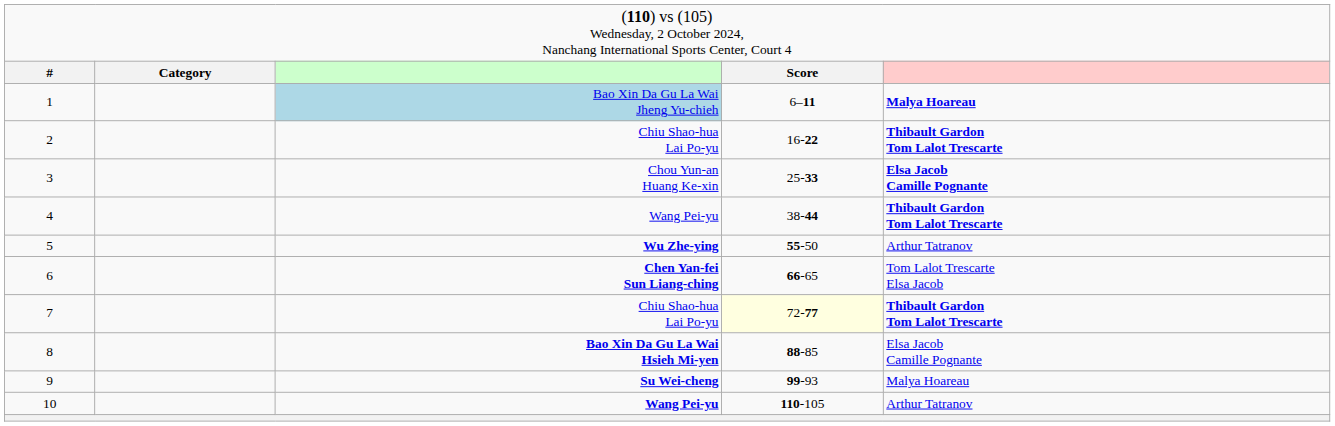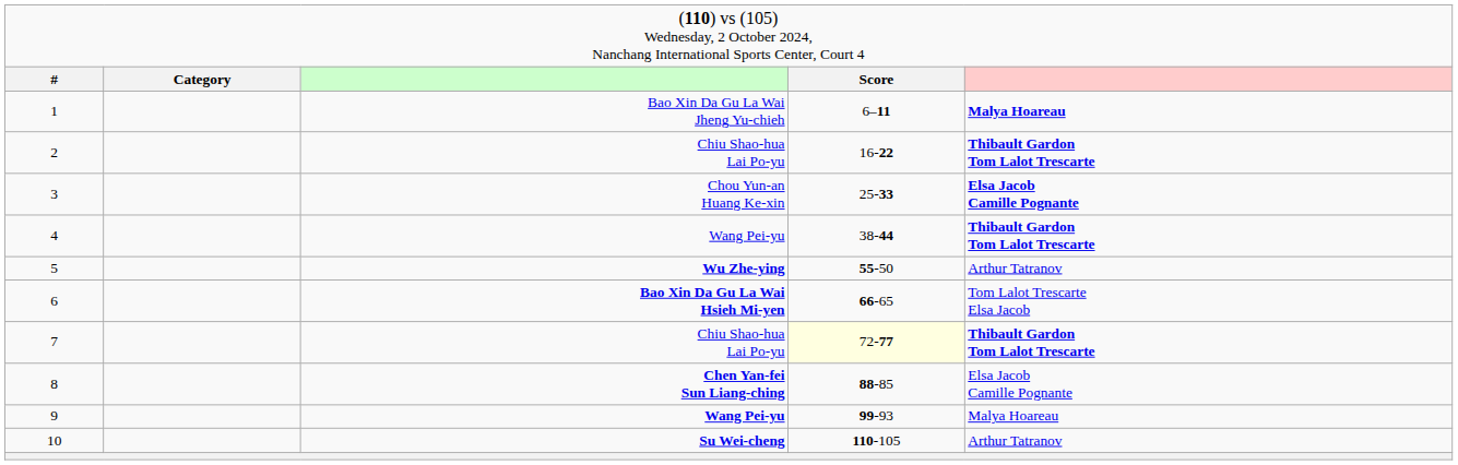 <table class="wikitable mw-collapsible mw-collapsed" style="font-size:90%; text-align:center" width="90%">
 <tr>
 <td colspan="5"><big>(<strong>110</strong>) <strong></strong> vs  (105)</big><br>Wednesday, 2 October 2024, <br>Nanchang International Sports Center, Court 4</td>
 </tr>
 <tr>
 <th width="25">#</th>
 <th width="50">Category</th>
 <th style="background-color:#CCFFCC" width="150"></th>
 <th width="50">Score<br></th>
 <th style="background-color:#FFCCCC" width="150"></th>
 </tr>
 <tr>
 <td>1</td>
 <td></td>
-<td align="right" style="background: lightblue;"><a href='#'>Bao Xin Da Gu La Wai</a> <br><a href='#'>Jheng Yu-chieh</a> </td>
+<td align="right"><a href='#'>Bao Xin Da Gu La Wai</a> <br><a href='#'>Jheng Yu-chieh</a> </td>
 <td>6–<strong>11</strong><br></td>
 <td align="left"><strong> <a href='#'>Malya Hoareau</a></strong></td>
 </tr>
 <tr>
 <td>2</td>
 <td></td>
 <td align="right"><a href='#'>Chiu Shao-hua</a> <br><a href='#'>Lai Po-yu</a> </td>
 <td>16-<strong>22</strong><br></td>
 <td align="left"><strong> <a href='#'>Thibault Gardon</a><br> <a href='#'>Tom Lalot Trescarte</a></strong></td>
 </tr>
 <tr>
 <td>3</td>
 <td></td>
 <td align="right"><a href='#'>Chou Yun-an</a> <br><a href='#'>Huang Ke-xin</a> </td>
 <td>25-<strong>33</strong><br></td>
 <td align="left"><strong> <a href='#'>Elsa Jacob</a><br> <a href='#'>Camille Pognante</a></strong></td>
 </tr>
 <tr>
 <td>4</td>
 <td></td>
 <td align="right"><a href='#'>Wang Pei-yu</a> </td>
 <td>38-<strong>44</strong><br></td>
 <td align="left"><strong> <a href='#'>Thibault Gardon</a><br> <a href='#'>Tom Lalot Trescarte</a></strong></td>
 </tr>
 <tr>
 <td>5</td>
 <td></td>
 <td align="right"><strong><a href='#'>Wu Zhe-ying</a> </strong></td>
 <td><strong>55</strong>-50<br></td>
 <td align="left"> <a href='#'>Arthur Tatranov</a></td>
 </tr>
 <tr>
 <td>6</td>
 <td></td>
-<td align="right"><strong><a href='#'>Chen Yan-fei</a> <br><a href='#'>Sun Liang-ching</a> </strong></td>
+<td align="right"><strong><a href='#'>Bao Xin Da Gu La Wai</a> <br><a href='#'>Hsieh Mi-yen</a> </strong></td>
 <td><strong>66</strong>-65<br></td>
 <td align="left"> <a href='#'>Tom Lalot Trescarte</a> <br> <a href='#'>Elsa Jacob</a></td>
 </tr>
 <tr>
 <td>7</td>
 <td></td>
 <td align="right"><a href='#'>Chiu Shao-hua</a> <br><a href='#'>Lai Po-yu</a> </td>
 <td style="background: lightyellow;">72-<strong>77</strong><br></td>
 <td align="left"><strong> <a href='#'>Thibault Gardon</a><br> <a href='#'>Tom Lalot Trescarte</a></strong></td>
 </tr>
 <tr>
 <td>8</td>
 <td></td>
-<td align="right"><strong><a href='#'>Bao Xin Da Gu La Wai</a> <br><a href='#'>Hsieh Mi-yen</a> </strong></td>
+<td align="right"><strong><a href='#'>Chen Yan-fei</a> <br><a href='#'>Sun Liang-ching</a> </strong></td>
 <td><strong>88</strong>-85<br></td>
 <td align="left"> <a href='#'>Elsa Jacob</a><br> <a href='#'>Camille Pognante</a></td>
 </tr>
 <tr>
 <td>9</td>
 <td></td>
-<td align="right"><strong><a href='#'>Su Wei-cheng</a> </strong></td>
+<td align="right"><strong><a href='#'>Wang Pei-yu</a> </strong></td>
 <td><strong>99</strong>-93<br></td>
 <td align="left"> <a href='#'>Malya Hoareau</a></td>
 </tr>
 <tr>
 <td>10</td>
 <td></td>
-<td align="right"><strong><a href='#'>Wang Pei-yu</a> </strong></td>
+<td align="right"><strong><a href='#'>Su Wei-cheng</a> </strong></td>
 <td><strong>110</strong>-105<br></td>
 <td align="left"> <a href='#'>Arthur Tatranov</a></td>
 </tr>
 <tr>
 <th colspan="5"></th>
 </tr>
 </table>
